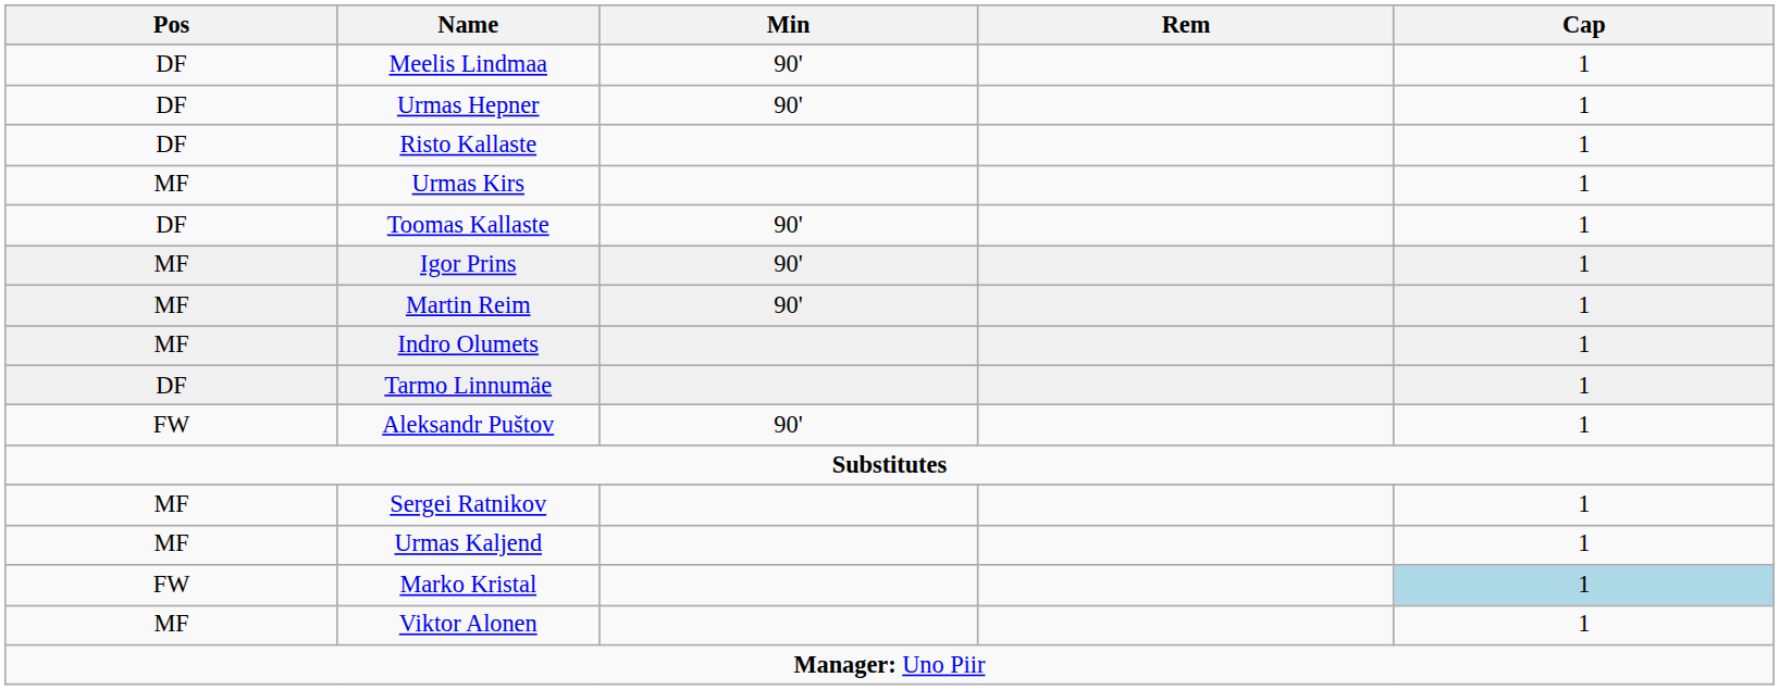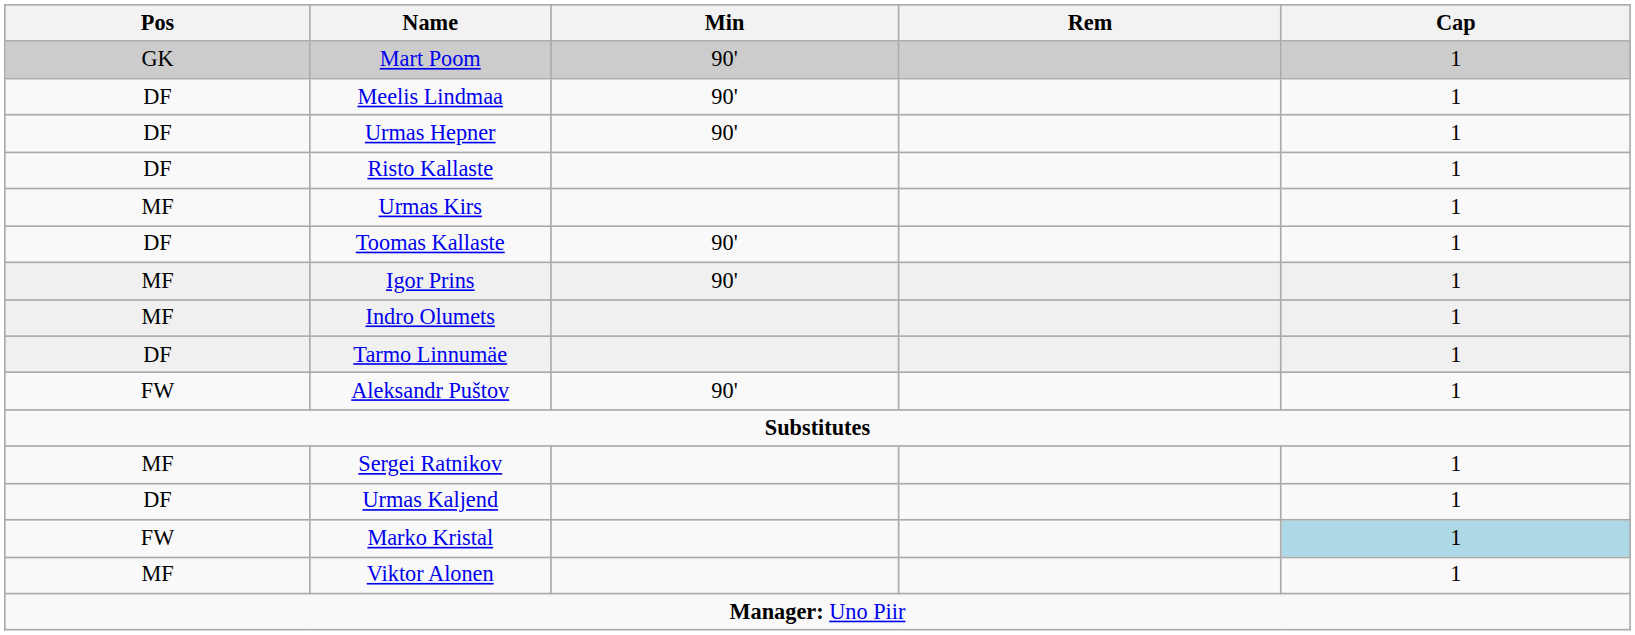 <table class="wikitable collapsible collapsed" align="center" style="font-size:85%; text-align:center;" width="50%">
 <tr>
 <th>Pos</th>
 <th width=140>Name</th>
 <th>Min</th>
 <th>Rem</th>
 <th>Cap</th>
+</tr>
+<tr bgcolor="cccccc">
+<td>GK</td>
+<td><a href='#'>Mart Poom</a></td>
+<td>90'</td>
+<td></td>
+<td>1</td>
 </tr>
 <tr>
 <td>DF</td>
 <td><a href='#'>Meelis Lindmaa</a></td>
 <td>90'</td>
 <td></td>
 <td>1</td>
 </tr>
 <tr>
 <td>DF</td>
 <td><a href='#'>Urmas Hepner</a></td>
 <td>90'</td>
 <td></td>
 <td>1</td>
 </tr>
 <tr>
 <td>DF</td>
 <td><a href='#'>Risto Kallaste</a></td>
 <td></td>
 <td></td>
 <td>1</td>
 </tr>
 <tr>
 <td>MF</td>
 <td><a href='#'>Urmas Kirs</a></td>
 <td></td>
 <td></td>
 <td>1</td>
 </tr>
 <tr>
 <td>DF</td>
 <td><a href='#'>Toomas Kallaste</a></td>
 <td>90'</td>
 <td></td>
 <td>1</td>
 </tr>
 <tr bgcolor="#F0F0F0">
 <td>MF</td>
 <td><a href='#'>Igor Prins</a></td>
 <td>90'</td>
 <td></td>
 <td>1</td>
 </tr>
 <tr bgcolor="#F0F0F0">
 <td>MF</td>
-<td><a href='#'>Martin Reim</a></td>
-<td>90'</td>
-<td></td>
-<td>1</td>
-</tr>
-<tr bgcolor="#F0F0F0">
-<td>MF</td>
 <td><a href='#'>Indro Olumets</a></td>
 <td></td>
 <td></td>
 <td>1</td>
 </tr>
 <tr bgcolor="#F0F0F0">
 <td>DF</td>
 <td><a href='#'>Tarmo Linnumäe</a></td>
 <td></td>
 <td></td>
 <td>1</td>
 </tr>
 <tr>
 <td>FW</td>
 <td><a href='#'>Aleksandr Puštov</a></td>
 <td>90'</td>
 <td></td>
 <td>1</td>
 </tr>
 <tr>
 <td colspan=5 align=center><strong>Substitutes</strong></td>
 </tr>
 <tr>
 <td>MF</td>
 <td><a href='#'>Sergei Ratnikov</a></td>
 <td></td>
 <td></td>
 <td>1</td>
 </tr>
 <tr>
-<td>MF</td>
+<td>DF</td>
 <td><a href='#'>Urmas Kaljend</a></td>
 <td></td>
 <td></td>
 <td>1</td>
 </tr>
 <tr>
 <td>FW</td>
 <td><a href='#'>Marko Kristal</a></td>
 <td></td>
 <td></td>
 <td style="background: lightblue;">1</td>
 </tr>
 <tr>
 <td>MF</td>
 <td><a href='#'>Viktor Alonen</a></td>
 <td></td>
 <td></td>
 <td>1</td>
 </tr>
 <tr>
 <td colspan=5 align=center><strong>Manager:</strong>  <a href='#'>Uno Piir</a></td>
 </tr>
 </table>
